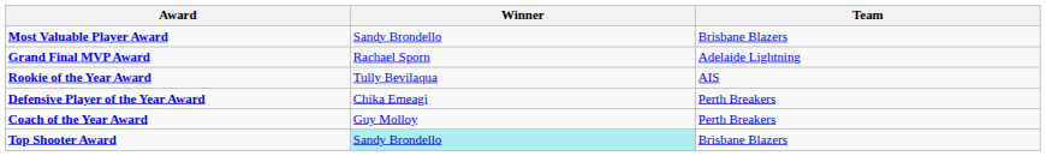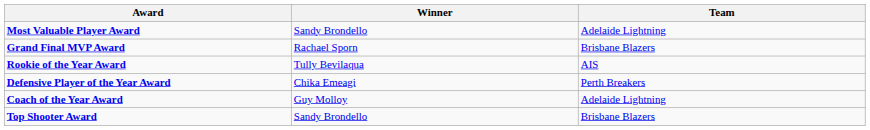 <table class="wikitable" style="width: 80%">
 <tr>
 <th width=125>Award</th>
 <th width=125>Winner</th>
 <th width=125>Team</th>
 </tr>
 <tr>
 <td><strong><a href='#'>Most Valuable Player Award</a></strong></td>
 <td><a href='#'>Sandy Brondello</a></td>
-<td><a href='#'>Brisbane Blazers</a></td>
+<td><a href='#'>Adelaide Lightning</a></td>
 </tr>
 <tr>
 <td><strong><a href='#'>Grand Final MVP Award</a></strong></td>
 <td><a href='#'>Rachael Sporn</a></td>
-<td><a href='#'>Adelaide Lightning</a></td>
+<td><a href='#'>Brisbane Blazers</a></td>
 </tr>
 <tr>
 <td><strong><a href='#'>Rookie of the Year Award</a></strong></td>
 <td><a href='#'>Tully Bevilaqua</a></td>
 <td><a href='#'>AIS</a></td>
 </tr>
 <tr>
 <td><strong><a href='#'>Defensive Player of the Year Award</a></strong></td>
 <td><a href='#'>Chika Emeagi</a></td>
 <td><a href='#'>Perth Breakers</a></td>
 </tr>
 <tr>
 <td><strong><a href='#'>Coach of the Year Award</a></strong></td>
 <td><a href='#'>Guy Molloy</a></td>
-<td><a href='#'>Perth Breakers</a></td>
+<td><a href='#'>Adelaide Lightning</a></td>
 </tr>
 <tr>
 <td><strong><a href='#'>Top Shooter Award</a></strong></td>
-<td style="background: paleturquoise;"><a href='#'>Sandy Brondello</a></td>
+<td><a href='#'>Sandy Brondello</a></td>
 <td><a href='#'>Brisbane Blazers</a></td>
 </tr>
 </table>
